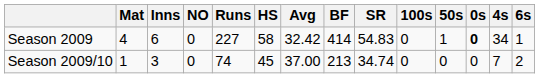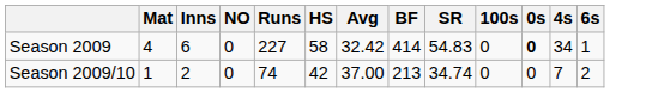 <table class="wikitable">
 <tr>
 <th></th>
 <th>Mat</th>
 <th>Inns</th>
 <th>NO</th>
 <th>Runs</th>
 <th>HS</th>
 <th>Avg</th>
 <th>BF</th>
 <th>SR</th>
 <th>100s</th>
-<th>50s</th>
 <th>0s</th>
 <th>4s</th>
 <th>6s</th>
 </tr>
 <tr>
 <td>Season 2009</td>
 <td>4</td>
 <td>6</td>
 <td>0</td>
 <td>227</td>
 <td>58</td>
 <td>32.42</td>
 <td>414</td>
 <td>54.83</td>
 <td>0</td>
-<td>1</td>
 <td><strong>0</strong></td>
 <td>34</td>
 <td>1</td>
 </tr>
 <tr>
 <td>Season 2009/10</td>
 <td>1</td>
-<td>3</td>
+<td>2</td>
 <td>0</td>
 <td>74</td>
-<td>45</td>
+<td>42</td>
 <td>37.00</td>
 <td>213</td>
 <td>34.74</td>
-<td>0</td>
 <td>0</td>
 <td>0</td>
 <td>7</td>
 <td>2</td>
 </tr>
 </table>
